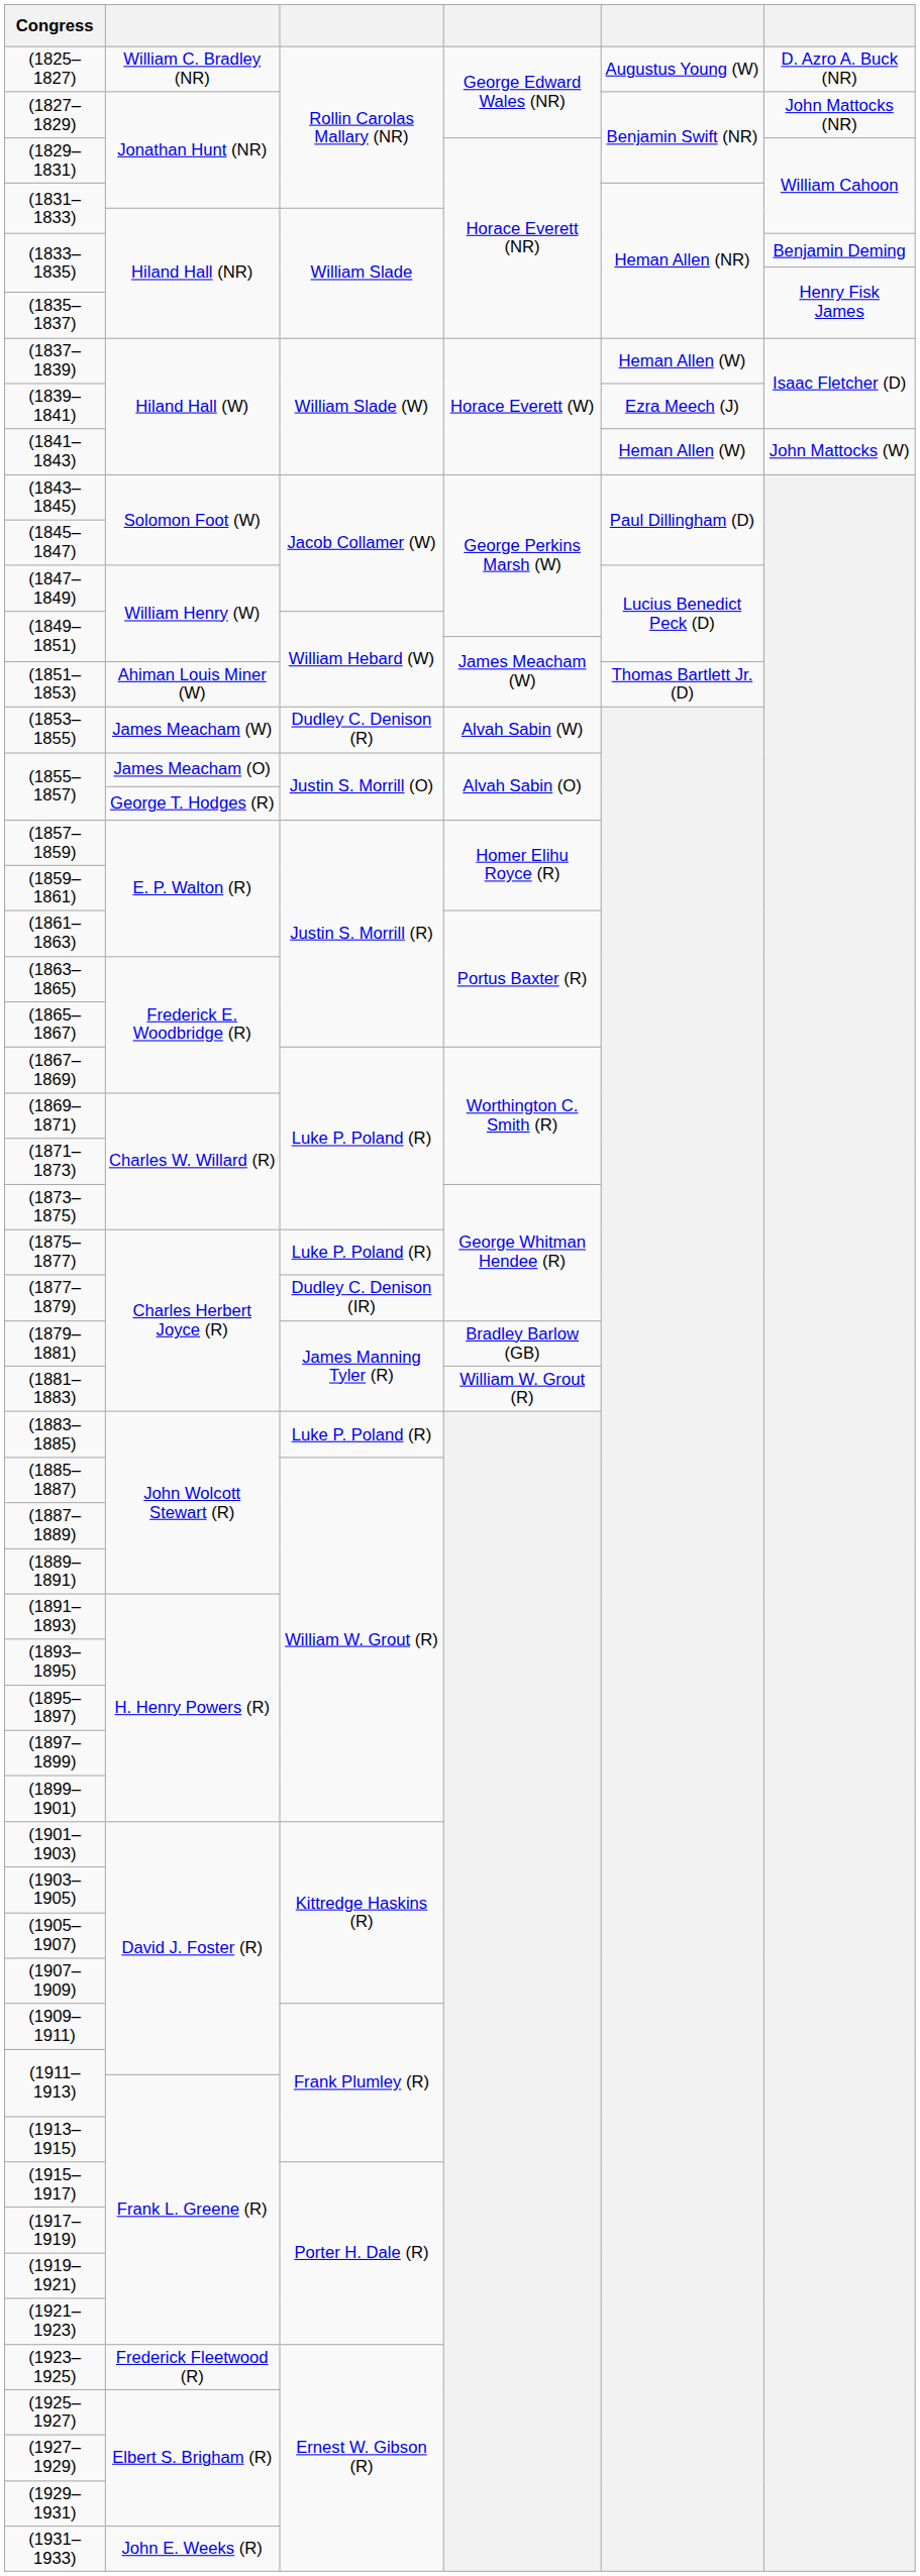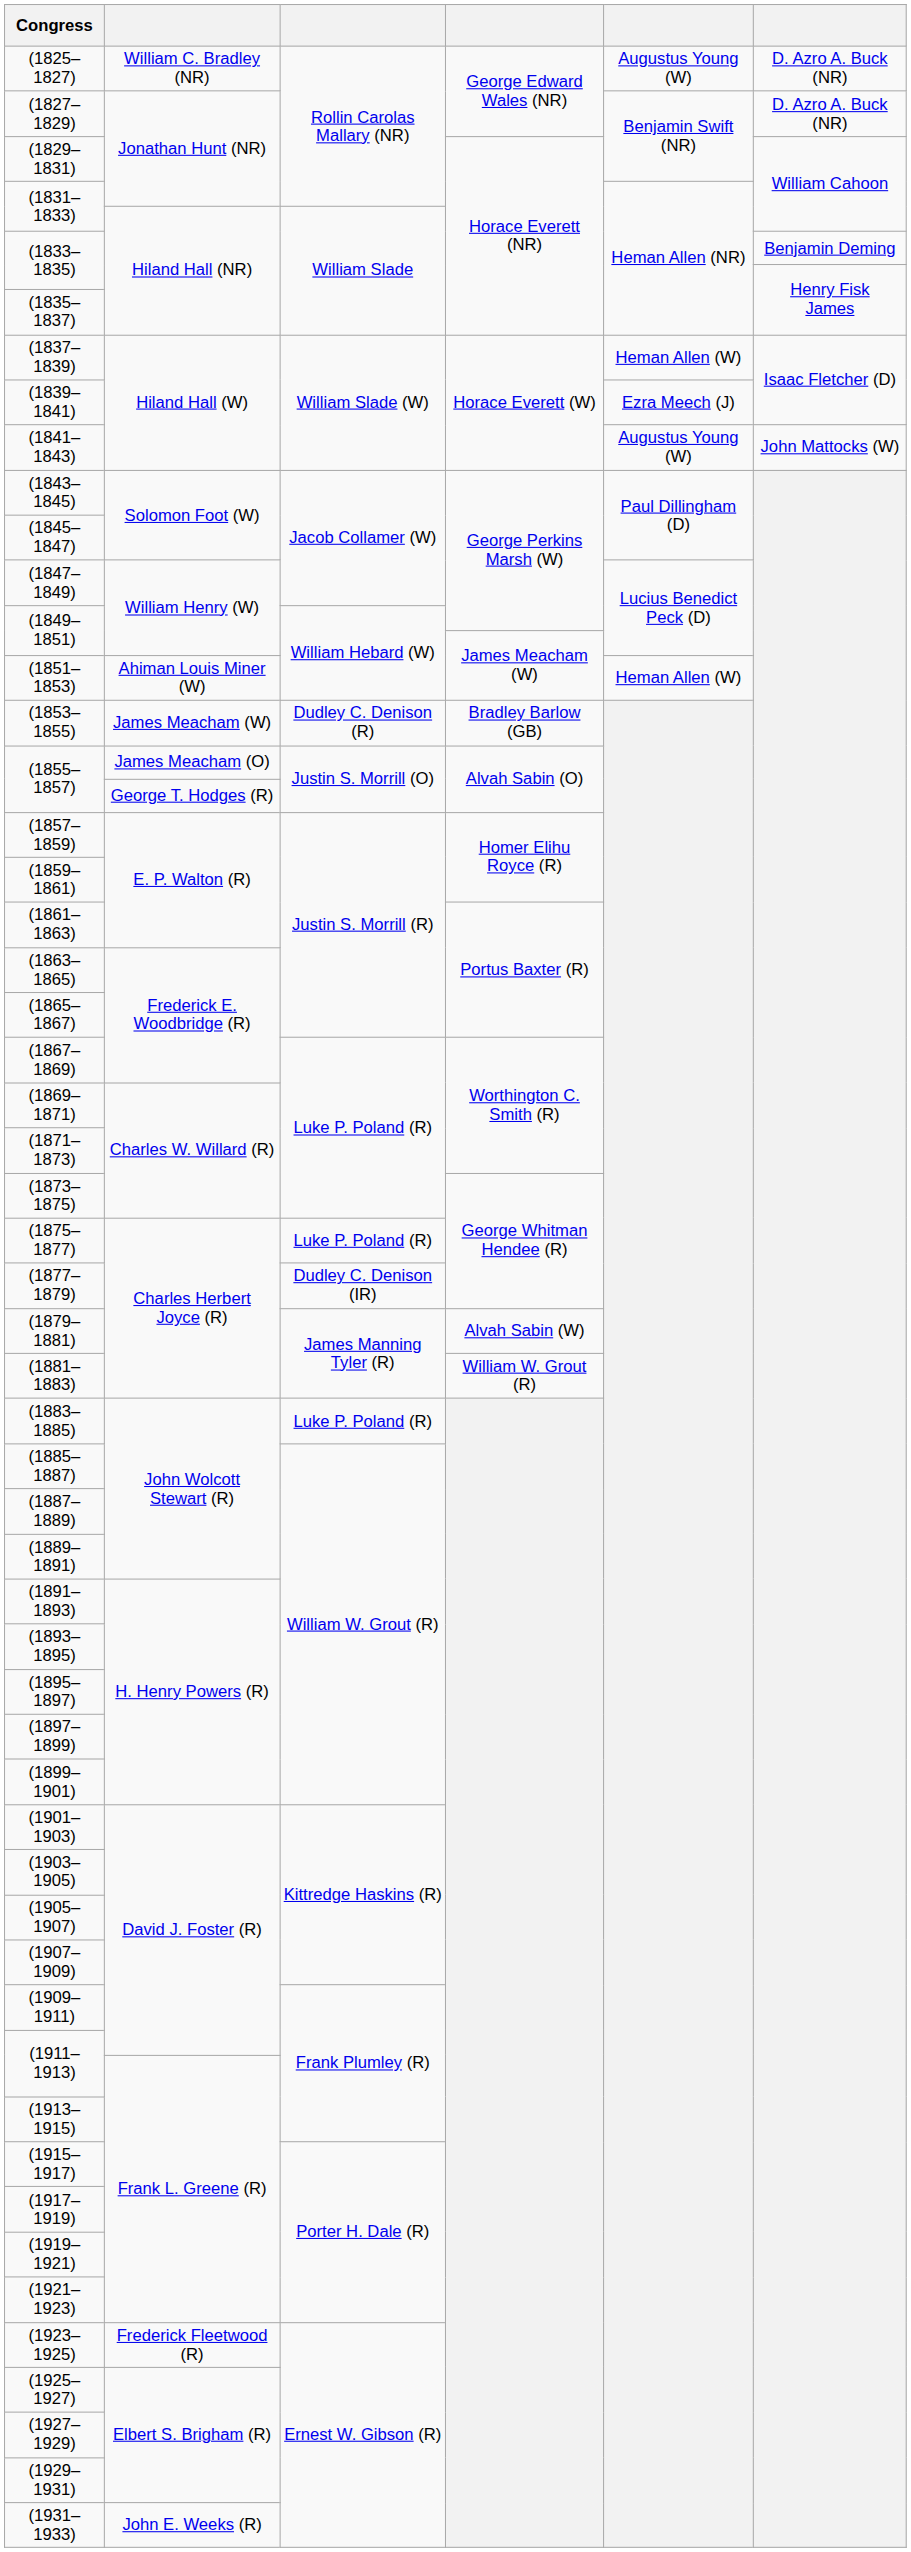 <table class="wikitable sticky-header" style="text-align:center">
 <tr style="height:2.5em">
 <th>Congress</th>
 <th></th>
 <th></th>
 <th></th>
 <th></th>
 <th></th>
 </tr>
 <tr style="height:2.5em">
 <td><strong></strong> (1825–1827)</td>
 <td><a href='#'>William C. Bradley</a> (NR)</td>
 <td rowspan=4 ><a href='#'>Rollin Carolas<br>Mallary</a> (NR)</td>
 <td rowspan=2 ><a href='#'>George Edward<br>Wales</a> (NR)</td>
 <td><a href='#'>Augustus Young</a> (W)</td>
 <td><a href='#'>D. Azro A. Buck</a> (NR)</td>
 </tr>
 <tr style="height:2.5em">
 <td><strong></strong> (1827–1829)</td>
 <td rowspan=3 ><a href='#'>Jonathan Hunt</a> (NR)</td>
 <td rowspan=2 ><a href='#'>Benjamin Swift</a> (NR)</td>
-<td><a href='#'>John Mattocks</a> (NR)</td>
+<td><a href='#'>D. Azro A. Buck</a> (NR)</td>
 </tr>
 <tr style="height:2.5em">
 <td><strong></strong> (1829–1831)</td>
 <td rowspan=6 ><a href='#'>Horace Everett</a> (NR)</td>
 <td rowspan=3 ><a href='#'>William Cahoon</a> </td>
 </tr>
 <tr style="height:1.5em">
 <td rowspan=2><strong></strong> (1831–1833)</td>
 <td rowspan=5 ><a href='#'>Heman Allen</a> (NR)</td>
 </tr>
 <tr style="height:1.5em">
 <td rowspan=4 ><a href='#'>Hiland Hall</a> (NR)</td>
 <td rowspan=4 ><a href='#'>William Slade</a> </td>
 </tr>
 <tr style="height:2em">
 <td rowspan=2><strong></strong> (1833–1835)</td>
 <td><a href='#'>Benjamin Deming</a> </td>
 </tr>
 <tr style="height:1.5em">
 <td rowspan=2 ><a href='#'>Henry Fisk<br>James</a> </td>
 </tr>
 <tr style="height:2.5em">
 <td><strong></strong> (1835–1837)</td>
 </tr>
 <tr style="height:2.5em">
 <td><strong></strong> (1837–1839)</td>
 <td rowspan=3 ><a href='#'>Hiland Hall</a> (W)</td>
 <td rowspan=3 ><a href='#'>William Slade</a> (W)</td>
 <td rowspan=3 ><a href='#'>Horace Everett</a> (W)</td>
 <td><a href='#'>Heman Allen</a> (W)</td>
 <td rowspan=2 ><a href='#'>Isaac Fletcher</a> (D)</td>
 </tr>
 <tr style="height:2.5em">
 <td><strong></strong> (1839–1841)</td>
 <td><a href='#'>Ezra Meech</a> (J)</td>
 </tr>
 <tr style="height:2.5em">
 <td><strong></strong> (1841–1843)</td>
-<td><a href='#'>Heman Allen</a> (W)</td>
+<td><a href='#'>Augustus Young</a> (W)</td>
 <td><a href='#'>John Mattocks</a> (W)</td>
 </tr>
 <tr style="height:2.5em">
 <td><strong></strong> (1843–1845)</td>
 <td rowspan=2 ><a href='#'>Solomon Foot</a> (W)</td>
 <td rowspan=3 ><a href='#'>Jacob Collamer</a> (W)</td>
 <td rowspan=4 ><a href='#'>George Perkins<br>Marsh</a> (W)</td>
 <td rowspan=2 ><a href='#'>Paul Dillingham</a> (D)</td>
 <th rowspan=99></th>
 </tr>
 <tr style="height:2.5em">
 <td><strong></strong> (1845–1847)</td>
 </tr>
 <tr style="height:2.5em">
 <td><strong></strong> (1847–1849)</td>
 <td rowspan=3 ><a href='#'>William Henry</a> (W)</td>
 <td rowspan=3 ><a href='#'>Lucius Benedict<br>Peck</a> (D)</td>
 </tr>
 <tr style="height:1.5em">
 <td rowspan=2><strong></strong> (1849–1851)</td>
 <td rowspan=3 ><a href='#'>William Hebard</a> (W)</td>
 </tr>
 <tr style="height:1.5em">
 <td rowspan=2 ><a href='#'>James Meacham</a> (W)</td>
 </tr>
 <tr style="height:2.5em">
 <td><strong></strong> (1851–1853)</td>
 <td><a href='#'>Ahiman Louis Miner</a> (W)</td>
-<td><a href='#'>Thomas Bartlett Jr.</a> (D)</td>
+<td><a href='#'>Heman Allen</a> (W)</td>
 </tr>
 <tr style="height:2.5em">
 <td><strong></strong> (1853–1855)</td>
 <td><a href='#'>James Meacham</a> (W)</td>
 <td><a href='#'>Dudley C. Denison</a> (R)</td>
-<td><a href='#'>Alvah Sabin</a> (W)</td>
+<td><a href='#'>Bradley Barlow</a> (GB)</td>
 <th rowspan=99></th>
 </tr>
 <tr style="height:2em">
 <td rowspan=2><strong></strong> (1855–1857)</td>
 <td><a href='#'>James Meacham</a> (O)</td>
 <td rowspan=2 ><a href='#'>Justin S. Morrill</a> (O)</td>
 <td rowspan=2 ><a href='#'>Alvah Sabin</a> (O)</td>
 </tr>
 <tr style="height:2em">
 <td><a href='#'>George T. Hodges</a> (R)</td>
 </tr>
 <tr style="height:2.5em">
 <td><strong></strong> (1857–1859)</td>
 <td rowspan=3 ><a href='#'>E. P. Walton</a> (R)</td>
 <td rowspan=5 ><a href='#'>Justin S. Morrill</a> (R)</td>
 <td rowspan=2 ><a href='#'>Homer Elihu<br>Royce</a> (R)</td>
 </tr>
 <tr style="height:2.5em">
 <td><strong></strong> (1859–1861)</td>
 </tr>
 <tr style="height:2.5em">
 <td><strong></strong> (1861–1863)</td>
 <td rowspan=3 ><a href='#'>Portus Baxter</a> (R)</td>
 </tr>
 <tr style="height:2.5em">
 <td><strong></strong> (1863–1865)</td>
 <td rowspan=3 ><a href='#'>Frederick E.<br>Woodbridge</a> (R)</td>
 </tr>
 <tr style="height:2.5em">
 <td><strong></strong> (1865–1867)</td>
 </tr>
 <tr style="height:2.5em">
 <td><strong></strong> (1867–1869)</td>
 <td rowspan=4 ><a href='#'>Luke P. Poland</a> (R)</td>
 <td rowspan=3 ><a href='#'>Worthington C.<br>Smith</a> (R)</td>
 </tr>
 <tr style="height:2.5em">
 <td><strong></strong> (1869–1871)</td>
 <td rowspan=3 ><a href='#'>Charles W. Willard</a> (R)</td>
 </tr>
 <tr style="height:2.5em">
 <td><strong></strong> (1871–1873)</td>
 </tr>
 <tr style="height:2.5em">
 <td><strong></strong> (1873–1875)</td>
 <td rowspan=3 ><a href='#'>George Whitman<br>Hendee</a> (R)</td>
 </tr>
 <tr style="height:2.5em">
 <td><strong></strong> (1875–1877)</td>
 <td rowspan=4 ><a href='#'>Charles Herbert<br>Joyce</a> (R)</td>
 <td><a href='#'>Luke P. Poland</a> (R)</td>
 </tr>
 <tr style="height:2.5em">
 <td><strong></strong> (1877–1879)</td>
 <td><a href='#'>Dudley C. Denison</a> (IR)</td>
 </tr>
 <tr style="height:2.5em">
 <td><strong></strong> (1879–1881)</td>
 <td rowspan=2 ><a href='#'>James Manning<br>Tyler</a> (R)</td>
-<td><a href='#'>Bradley Barlow</a> (GB)</td>
+<td><a href='#'>Alvah Sabin</a> (W)</td>
 </tr>
 <tr style="height:2.5em">
 <td><strong></strong> (1881–1883)</td>
 <td><a href='#'>William W. Grout</a> (R)</td>
 </tr>
 <tr style="height:2.5em">
 <td><strong></strong> (1883–1885)</td>
 <td rowspan=4 ><a href='#'>John Wolcott<br>Stewart</a> (R)</td>
 <td><a href='#'>Luke P. Poland</a> (R)</td>
 <th rowspan=99></th>
 </tr>
 <tr style="height:2.5em">
 <td><strong></strong> (1885–1887)</td>
 <td rowspan=8 ><a href='#'>William W. Grout</a> (R)</td>
 </tr>
 <tr style="height:2.5em">
 <td><strong></strong> (1887–1889)</td>
 </tr>
 <tr style="height:2.5em">
 <td><strong></strong> (1889–1891)</td>
 </tr>
 <tr style="height:2.5em">
 <td><strong></strong> (1891–1893)</td>
 <td rowspan=5 ><a href='#'>H. Henry Powers</a> (R)</td>
 </tr>
 <tr style="height:2.5em">
 <td><strong></strong> (1893–1895)</td>
 </tr>
 <tr style="height:2.5em">
 <td><strong></strong> (1895–1897)</td>
 </tr>
 <tr style="height:2.5em">
 <td><strong></strong> (1897–1899)</td>
 </tr>
 <tr style="height:2.5em">
 <td><strong></strong> (1899–1901)</td>
 </tr>
 <tr style="height:2.5em">
 <td><strong></strong> (1901–1903)</td>
 <td rowspan=6 ><a href='#'>David J. Foster</a> (R)</td>
 <td rowspan=4 ><a href='#'>Kittredge Haskins</a> (R)</td>
 </tr>
 <tr style="height:2.5em">
 <td><strong></strong> (1903–1905)</td>
 </tr>
 <tr style="height:2.5em">
 <td><strong></strong> (1905–1907)</td>
 </tr>
 <tr style="height:2.5em">
 <td><strong></strong> (1907–1909)</td>
 </tr>
 <tr style="height:1.5em">
 <td><strong></strong> (1909–1911)</td>
 <td rowspan=4 ><a href='#'>Frank Plumley</a> (R)</td>
 </tr>
 <tr style="height:1.5em">
 <td rowspan=2><strong></strong> (1911–1913)</td>
 </tr>
 <tr style="height:2.5em">
 <td rowspan=6 ><a href='#'>Frank L. Greene</a> (R)</td>
 </tr>
 <tr style="height:2.5em">
 <td><strong></strong> (1913–1915)</td>
 </tr>
 <tr style="height:2.5em">
 <td><strong></strong> (1915–1917)</td>
 <td rowspan=4 ><a href='#'>Porter H. Dale</a> (R)</td>
 </tr>
 <tr style="height:2.5em">
 <td><strong></strong> (1917–1919)</td>
 </tr>
 <tr style="height:2.5em">
 <td><strong></strong> (1919–1921)</td>
 </tr>
 <tr style="height:2.5em">
 <td><strong></strong> (1921–1923)</td>
 </tr>
 <tr style="height:2.5em">
 <td><strong></strong> (1923–1925)</td>
 <td><a href='#'>Frederick Fleetwood</a> (R)</td>
 <td rowspan=5 ><a href='#'>Ernest W. Gibson</a> (R)</td>
 </tr>
 <tr style="height:2.5em">
 <td><strong></strong> (1925–1927)</td>
 <td rowspan=3 ><a href='#'>Elbert S. Brigham</a> (R)</td>
 </tr>
 <tr style="height:2.5em">
 <td><strong></strong> (1927–1929)</td>
 </tr>
 <tr style="height:2.5em">
 <td><strong></strong> (1929–1931)</td>
 </tr>
 <tr style="height:2.5em">
 <td><strong></strong> (1931–1933)</td>
 <td><a href='#'>John E. Weeks</a> (R)</td>
 </tr>
 </table>
